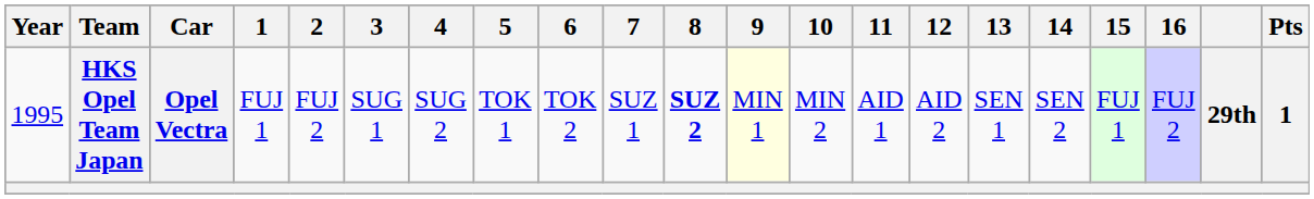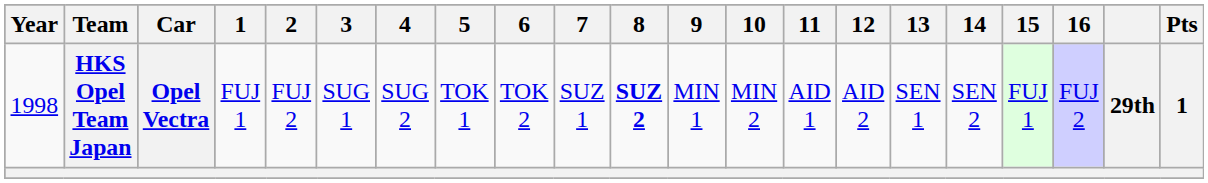 <table class="wikitable" style="text-align:center; font-size:85%">
 <tr>
 <th>Year</th>
 <th>Team</th>
 <th>Car</th>
 <th>1</th>
 <th>2</th>
 <th>3</th>
 <th>4</th>
 <th>5</th>
 <th>6</th>
 <th>7</th>
 <th>8</th>
 <th>9</th>
 <th>10</th>
 <th>11</th>
 <th>12</th>
 <th>13</th>
 <th>14</th>
 <th>15</th>
 <th>16</th>
 <th></th>
 <th>Pts</th>
 </tr>
 <tr>
-<td><a href='#'>1995</a></td>
+<td><a href='#'>1998</a></td>
 <th><a href='#'>HKS Opel Team Japan</a></th>
 <th><a href='#'>Opel Vectra</a></th>
 <td><a href='#'>FUJ<br>1</a></td>
 <td><a href='#'>FUJ<br>2</a></td>
 <td><a href='#'>SUG<br>1</a></td>
 <td><a href='#'>SUG<br>2</a></td>
 <td><a href='#'>TOK<br>1</a></td>
 <td><a href='#'>TOK<br>2</a></td>
 <td><a href='#'>SUZ<br>1</a></td>
 <td><strong><a href='#'>SUZ<br>2</a></strong></td>
-<td style="background: lightyellow;"><a href='#'>MIN<br>1</a></td>
+<td><a href='#'>MIN<br>1</a></td>
 <td><a href='#'>MIN<br>2</a></td>
 <td><a href='#'>AID<br>1</a></td>
 <td><a href='#'>AID<br>2</a></td>
 <td><a href='#'>SEN<br>1</a></td>
 <td><a href='#'>SEN<br>2</a></td>
 <td style="background:#DFFFDF;"><a href='#'>FUJ<br>1</a><br></td>
 <td style="background:#CFCFFF;"><a href='#'>FUJ<br>2</a><br></td>
 <th>29th</th>
 <th>1</th>
 </tr>
 <tr>
 <th colspan="21"></th>
 </tr>
 </table>
